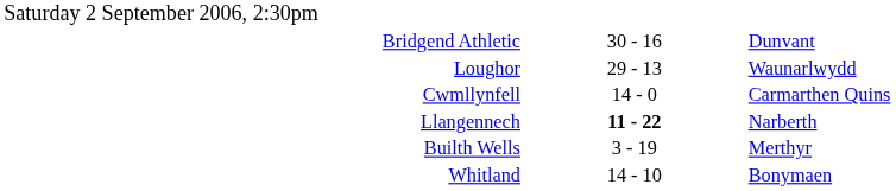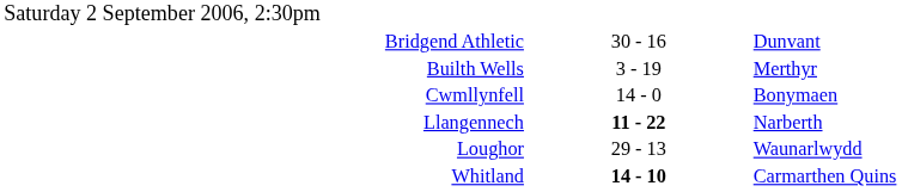 <table style="width:70%;" cellspacing="1">
 <tr>
 <th width=35%></th>
 <th width=15%></th>
 <th></th>
 </tr>
 <tr>
 <td>Saturday 2 September 2006, 2:30pm</td>
 </tr>
 <tr style=font-size:90%>
 <td align=right><a href='#'>Bridgend Athletic</a></td>
 <td align=center>30 - 16</td>
 <td><a href='#'>Dunvant</a></td>
 </tr>
 <tr style=font-size:90%>
-<td align=right><a href='#'>Loughor</a></td>
-<td align=center>29 - 13</td>
-<td><a href='#'>Waunarlwydd</a></td>
+<td align=right><a href='#'>Builth Wells</a></td>
+<td align=center>3 - 19</td>
+<td><a href='#'>Merthyr</a></td>
 </tr>
 <tr style=font-size:90%>
 <td align=right><a href='#'>Cwmllynfell</a></td>
 <td align=center>14 - 0</td>
-<td><a href='#'>Carmarthen Quins</a></td>
+<td><a href='#'>Bonymaen</a></td>
 </tr>
 <tr style=font-size:90%>
 <td align=right><a href='#'>Llangennech</a></td>
 <td align=center><strong>11 - 22</strong></td>
 <td><a href='#'>Narberth</a></td>
 </tr>
 <tr style=font-size:90%>
-<td align=right><a href='#'>Builth Wells</a></td>
-<td align=center>3 - 19</td>
-<td><a href='#'>Merthyr</a></td>
+<td align=right><a href='#'>Loughor</a></td>
+<td align=center>29 - 13</td>
+<td><a href='#'>Waunarlwydd</a></td>
 </tr>
 <tr style=font-size:90%>
 <td align=right><a href='#'>Whitland</a></td>
-<td align=center>14 - 10</td>
-<td><a href='#'>Bonymaen</a></td>
+<td align=center><strong>14 - 10</strong></td>
+<td><a href='#'>Carmarthen Quins</a></td>
 </tr>
 </table>
